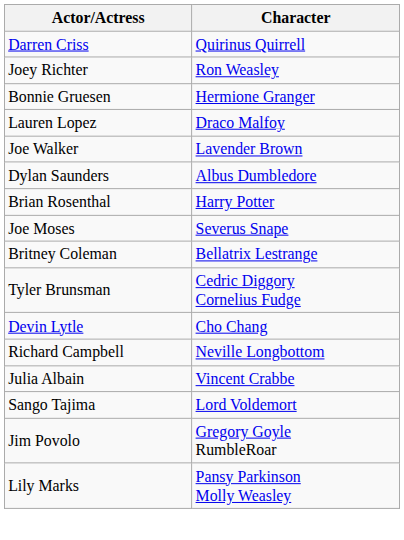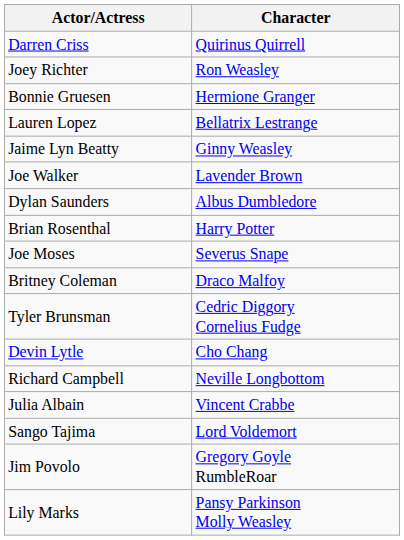 <table class="wikitable" Class="wikitable" style="width:25em; font-size:100%; line-height:1.2">
 <tr>
 <th>Actor/Actress</th>
 <th>Character</th>
 </tr>
 <tr>
 <td><a href='#'>Darren Criss</a></td>
 <td><a href='#'>Quirinus Quirrell</a></td>
 </tr>
 <tr>
 <td>Joey Richter</td>
 <td><a href='#'>Ron Weasley</a></td>
 </tr>
 <tr>
 <td>Bonnie Gruesen</td>
 <td><a href='#'>Hermione Granger</a></td>
 </tr>
 <tr>
 <td>Lauren Lopez</td>
-<td><a href='#'>Draco Malfoy</a></td>
+<td><a href='#'>Bellatrix Lestrange</a></td>
+</tr>
+<tr>
+<td>Jaime Lyn Beatty</td>
+<td><a href='#'>Ginny Weasley</a></td>
 </tr>
 <tr>
 <td>Joe Walker</td>
 <td><a href='#'>Lavender Brown</a></td>
 </tr>
 <tr>
 <td>Dylan Saunders</td>
 <td><a href='#'>Albus Dumbledore</a></td>
 </tr>
 <tr>
 <td>Brian Rosenthal</td>
 <td><a href='#'>Harry Potter</a></td>
 </tr>
 <tr>
 <td>Joe Moses</td>
 <td><a href='#'>Severus Snape</a></td>
 </tr>
 <tr>
 <td>Britney Coleman</td>
-<td><a href='#'>Bellatrix Lestrange</a></td>
+<td><a href='#'>Draco Malfoy</a></td>
 </tr>
 <tr>
 <td>Tyler Brunsman</td>
 <td><a href='#'>Cedric Diggory</a><br><a href='#'>Cornelius Fudge</a></td>
 </tr>
 <tr>
 <td><a href='#'>Devin Lytle</a></td>
 <td><a href='#'>Cho Chang</a></td>
 </tr>
 <tr>
 <td>Richard Campbell</td>
 <td><a href='#'>Neville Longbottom</a></td>
 </tr>
 <tr>
 <td>Julia Albain</td>
 <td><a href='#'>Vincent Crabbe</a></td>
 </tr>
 <tr>
 <td>Sango Tajima</td>
 <td><a href='#'>Lord Voldemort</a></td>
 </tr>
 <tr>
 <td>Jim Povolo</td>
 <td><a href='#'>Gregory Goyle</a><br>RumbleRoar</td>
 </tr>
 <tr>
 <td>Lily Marks</td>
 <td><a href='#'>Pansy Parkinson</a><br><a href='#'>Molly Weasley</a></td>
 </tr>
 </table>
